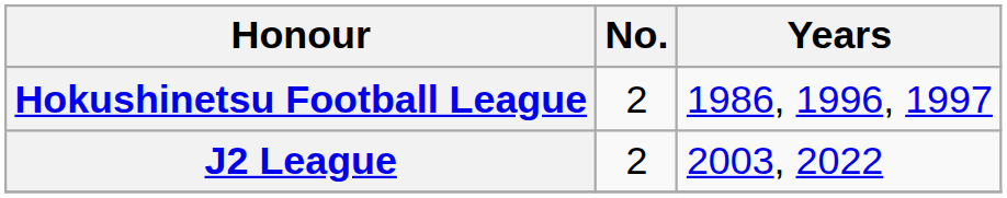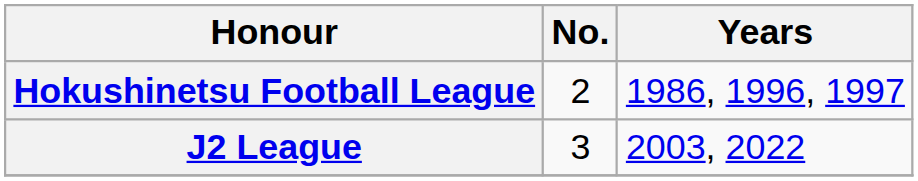 <table class="wikitable plainrowheaders">
 <tr>
 <th scope=col>Honour</th>
 <th scope=col>No.</th>
 <th scope=col>Years</th>
 </tr>
 <tr>
 <th scope=row><a href='#'>Hokushinetsu Football League</a></th>
 <td align="center">2</td>
 <td><a href='#'>1986</a>, <a href='#'>1996</a>, <a href='#'>1997</a></td>
 </tr>
 <tr>
 <th scope=row><a href='#'>J2 League</a></th>
-<td align="center">2</td>
+<td align="center">3</td>
 <td><a href='#'>2003</a>, <a href='#'>2022</a></td>
 </tr>
 <tr>
 </tr>
 </table>
